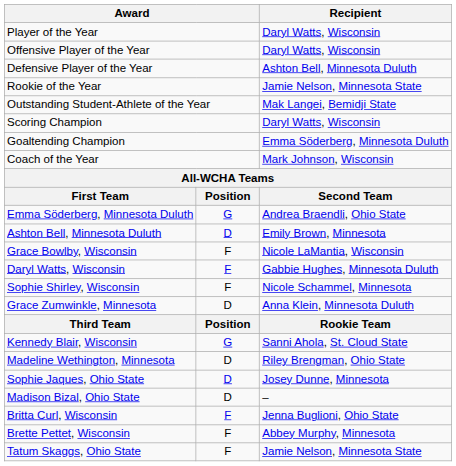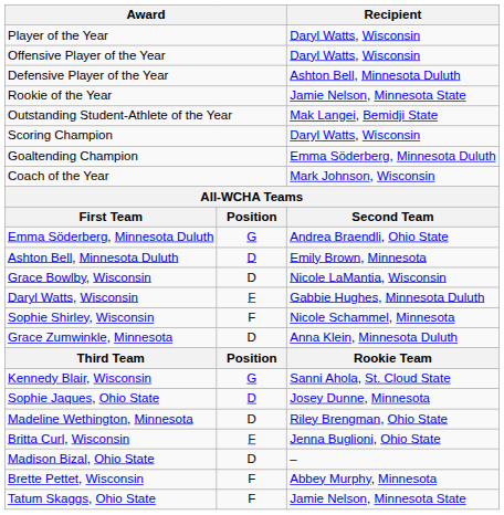 <table class="wikitable">
 <tr>
 <th colspan=2>Award</th>
 <th>Recipient</th>
 </tr>
 <tr>
 <td colspan=2>Player of the Year</td>
 <td><a href='#'>Daryl Watts</a>, <a href='#'>Wisconsin</a></td>
 </tr>
 <tr>
 <td colspan=2>Offensive Player of the Year</td>
 <td><a href='#'>Daryl Watts</a>, <a href='#'>Wisconsin</a></td>
 </tr>
 <tr>
 <td colspan=2>Defensive Player of the Year</td>
 <td><a href='#'>Ashton Bell</a>, <a href='#'>Minnesota Duluth</a></td>
 </tr>
 <tr>
 <td colspan=2>Rookie of the Year</td>
 <td><a href='#'>Jamie Nelson</a>, <a href='#'>Minnesota State</a></td>
 </tr>
 <tr>
 <td colspan=2>Outstanding Student-Athlete of the Year</td>
 <td><a href='#'>Mak Langei</a>, <a href='#'>Bemidji State</a></td>
 </tr>
 <tr>
 <td colspan=2>Scoring Champion</td>
 <td><a href='#'>Daryl Watts</a>, <a href='#'>Wisconsin</a></td>
 </tr>
 <tr>
 <td colspan=2>Goaltending Champion</td>
 <td><a href='#'>Emma Söderberg</a>, <a href='#'>Minnesota Duluth</a></td>
 </tr>
 <tr>
 <td colspan=2>Coach of the Year</td>
 <td><a href='#'>Mark Johnson</a>, <a href='#'>Wisconsin</a></td>
 </tr>
 <tr>
 <th colspan=3>All-WCHA Teams</th>
 </tr>
 <tr>
 <th>First Team</th>
 <th>  Position  </th>
 <th>Second Team</th>
 </tr>
 <tr>
 <td><a href='#'>Emma Söderberg</a>, <a href='#'>Minnesota Duluth</a></td>
 <td align=center><a href='#'>G</a></td>
 <td><a href='#'>Andrea Braendli</a>, <a href='#'>Ohio State</a></td>
 </tr>
 <tr>
 <td><a href='#'>Ashton Bell</a>, <a href='#'>Minnesota Duluth</a></td>
 <td align=center><a href='#'>D</a></td>
 <td><a href='#'>Emily Brown</a>, <a href='#'>Minnesota</a></td>
 </tr>
 <tr>
 <td><a href='#'>Grace Bowlby</a>, <a href='#'>Wisconsin</a></td>
-<td align=center>F</td>
+<td align=center>D</td>
 <td><a href='#'>Nicole LaMantia</a>, <a href='#'>Wisconsin</a></td>
 </tr>
 <tr>
 <td><a href='#'>Daryl Watts</a>, <a href='#'>Wisconsin</a></td>
 <td align=center><a href='#'>F</a></td>
 <td><a href='#'>Gabbie Hughes</a>, <a href='#'>Minnesota Duluth</a></td>
 </tr>
 <tr>
 <td><a href='#'>Sophie Shirley</a>, <a href='#'>Wisconsin</a></td>
 <td align=center>F</td>
 <td><a href='#'>Nicole Schammel</a>, <a href='#'>Minnesota</a></td>
 </tr>
 <tr>
 <td><a href='#'>Grace Zumwinkle</a>, <a href='#'>Minnesota</a></td>
 <td align=center>D</td>
 <td><a href='#'>Anna Klein</a>, <a href='#'>Minnesota Duluth</a></td>
 </tr>
 <tr>
 <th>Third Team</th>
 <th>  Position  </th>
 <th>Rookie Team</th>
 </tr>
 <tr>
 <td><a href='#'>Kennedy Blair</a>, <a href='#'>Wisconsin</a></td>
 <td align=center><a href='#'>G</a></td>
 <td><a href='#'>Sanni Ahola</a>, <a href='#'>St. Cloud State</a></td>
 </tr>
 <tr>
+<td><a href='#'>Sophie Jaques</a>, <a href='#'>Ohio State</a></td>
+<td align=center><a href='#'>D</a></td>
+<td><a href='#'>Josey Dunne</a>, <a href='#'>Minnesota</a></td>
+</tr>
+<tr>
 <td><a href='#'>Madeline Wethington</a>, <a href='#'>Minnesota</a></td>
 <td align=center>D</td>
 <td><a href='#'>Riley Brengman</a>, <a href='#'>Ohio State</a></td>
 </tr>
 <tr>
-<td><a href='#'>Sophie Jaques</a>, <a href='#'>Ohio State</a></td>
-<td align=center><a href='#'>D</a></td>
-<td><a href='#'>Josey Dunne</a>, <a href='#'>Minnesota</a></td>
+<td><a href='#'>Britta Curl</a>, <a href='#'>Wisconsin</a></td>
+<td align=center><a href='#'>F</a></td>
+<td><a href='#'>Jenna Buglioni</a>, <a href='#'>Ohio State</a></td>
 </tr>
 <tr>
 <td><a href='#'>Madison Bizal</a>, <a href='#'>Ohio State</a></td>
 <td align=center>D</td>
 <td>–</td>
-</tr>
-<tr>
-<td><a href='#'>Britta Curl</a>, <a href='#'>Wisconsin</a></td>
-<td align=center><a href='#'>F</a></td>
-<td><a href='#'>Jenna Buglioni</a>, <a href='#'>Ohio State</a></td>
 </tr>
 <tr>
 <td><a href='#'>Brette Pettet</a>, <a href='#'>Wisconsin</a></td>
 <td align=center>F</td>
 <td><a href='#'>Abbey Murphy</a>, <a href='#'>Minnesota</a></td>
 </tr>
 <tr>
 <td><a href='#'>Tatum Skaggs</a>, <a href='#'>Ohio State</a></td>
 <td align=center>F</td>
 <td><a href='#'>Jamie Nelson</a>, <a href='#'>Minnesota State</a></td>
 </tr>
 </table>
